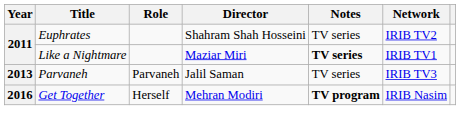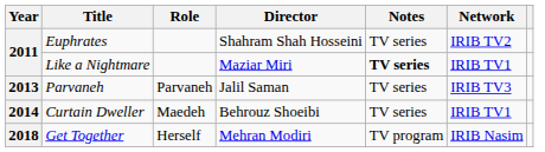 <table class="wikitable plainrowheaders sortable"  style=font-size:100%>
 <tr>
 <th scope="col">Year</th>
 <th scope="col">Title</th>
 <th scope="col">Role</th>
 <th scope="col">Director</th>
 <th scope="col">Notes</th>
 <th scope="col" class="unsortable">Network</th>
 <th scope="col" class="unsortable"></th>
 </tr>
 <tr>
 <th scope=row rowspan="2">2011</th>
 <td><em>Euphrates</em></td>
 <td></td>
 <td>Shahram Shah Hosseini</td>
 <td>TV series</td>
 <td><a href='#'>IRIB TV2</a></td>
 <td></td>
 </tr>
 <tr>
 <td><em>Like a Nightmare</em></td>
 <td></td>
 <td><a href='#'>Maziar Miri</a></td>
 <td><strong>TV series</strong></td>
 <td><a href='#'>IRIB TV1</a></td>
 <td></td>
 </tr>
 <tr>
 <th scope=row>2013</th>
 <td><em>Parvaneh</em></td>
 <td>Parvaneh</td>
 <td>Jalil Saman</td>
 <td>TV series</td>
 <td><a href='#'>IRIB TV3</a></td>
 <td></td>
 </tr>
 <tr>
-<th scope=row>2016</th>
+<th scope=row>2014</th>
+<td><em>Curtain Dweller</em></td>
+<td>Maedeh</td>
+<td>Behrouz Shoeibi</td>
+<td>TV series</td>
+<td><a href='#'>IRIB TV1</a></td>
+<td></td>
+</tr>
+<tr>
+<th scope=row>2018</th>
 <td><em><a href='#'>Get Together</a></em></td>
 <td>Herself</td>
 <td><a href='#'>Mehran Modiri</a></td>
-<td><strong>TV program</strong></td>
+<td>TV program</td>
 <td><a href='#'>IRIB Nasim</a></td>
 <td></td>
 </tr>
 </table>
